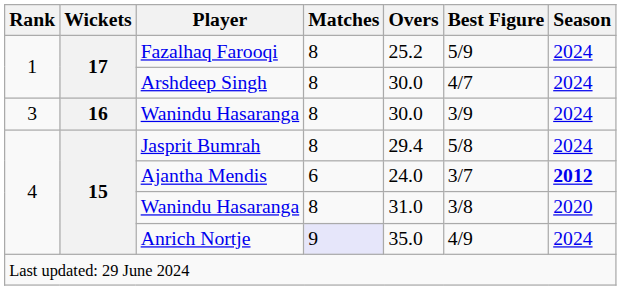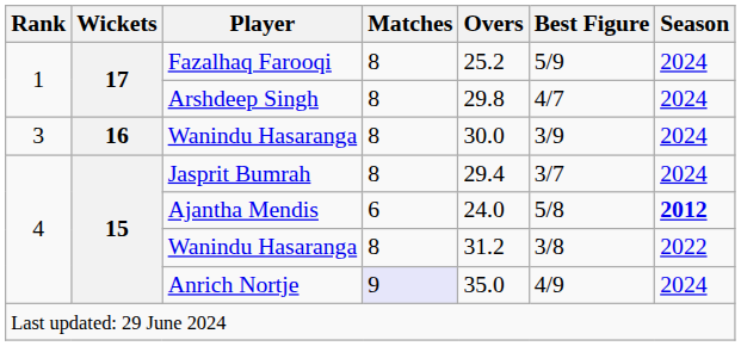 <table class="wikitable sortable">
 <tr>
 <th>Rank</th>
 <th>Wickets</th>
 <th>Player</th>
 <th>Matches</th>
 <th>Overs</th>
 <th>Best Figure</th>
 <th>Season</th>
 </tr>
 <tr>
 <td align=center rowspan=2>1</td>
 <th rowspan=2>17</th>
 <td> <a href='#'>Fazalhaq Farooqi</a></td>
 <td>8</td>
 <td>25.2</td>
 <td>5/9</td>
 <td><a href='#'>2024</a></td>
 </tr>
 <tr>
 <td> <a href='#'>Arshdeep Singh</a></td>
 <td>8</td>
-<td>30.0</td>
+<td>29.8</td>
 <td>4/7</td>
 <td><a href='#'>2024</a></td>
 </tr>
 <tr>
 <td align=center>3</td>
 <th>16</th>
 <td> <a href='#'>Wanindu Hasaranga</a></td>
 <td>8</td>
 <td>30.0</td>
 <td>3/9</td>
 <td><a href='#'>2024</a></td>
 </tr>
 <tr>
 <td align=center rowspan=4>4</td>
 <th rowspan=4>15</th>
 <td> <a href='#'>Jasprit Bumrah</a></td>
 <td>8</td>
 <td>29.4</td>
-<td>5/8</td>
+<td>3/7</td>
 <td><a href='#'>2024</a></td>
 </tr>
 <tr>
 <td> <a href='#'>Ajantha Mendis</a></td>
 <td>6</td>
 <td>24.0</td>
-<td>3/7</td>
+<td>5/8</td>
 <td><strong><a href='#'>2012</a></strong></td>
 </tr>
 <tr>
 <td> <a href='#'>Wanindu Hasaranga</a></td>
 <td>8</td>
-<td>31.0</td>
+<td>31.2</td>
 <td>3/8</td>
-<td><a href='#'>2020</a></td>
+<td><a href='#'>2022</a></td>
 </tr>
 <tr>
 <td> <a href='#'>Anrich Nortje</a></td>
 <td style="background: lavender;">9</td>
 <td>35.0</td>
 <td>4/9</td>
 <td><a href='#'>2024</a></td>
 </tr>
 <tr>
 <td colspan=7><small>Last updated: 29 June 2024</small></td>
 </tr>
 </table>
